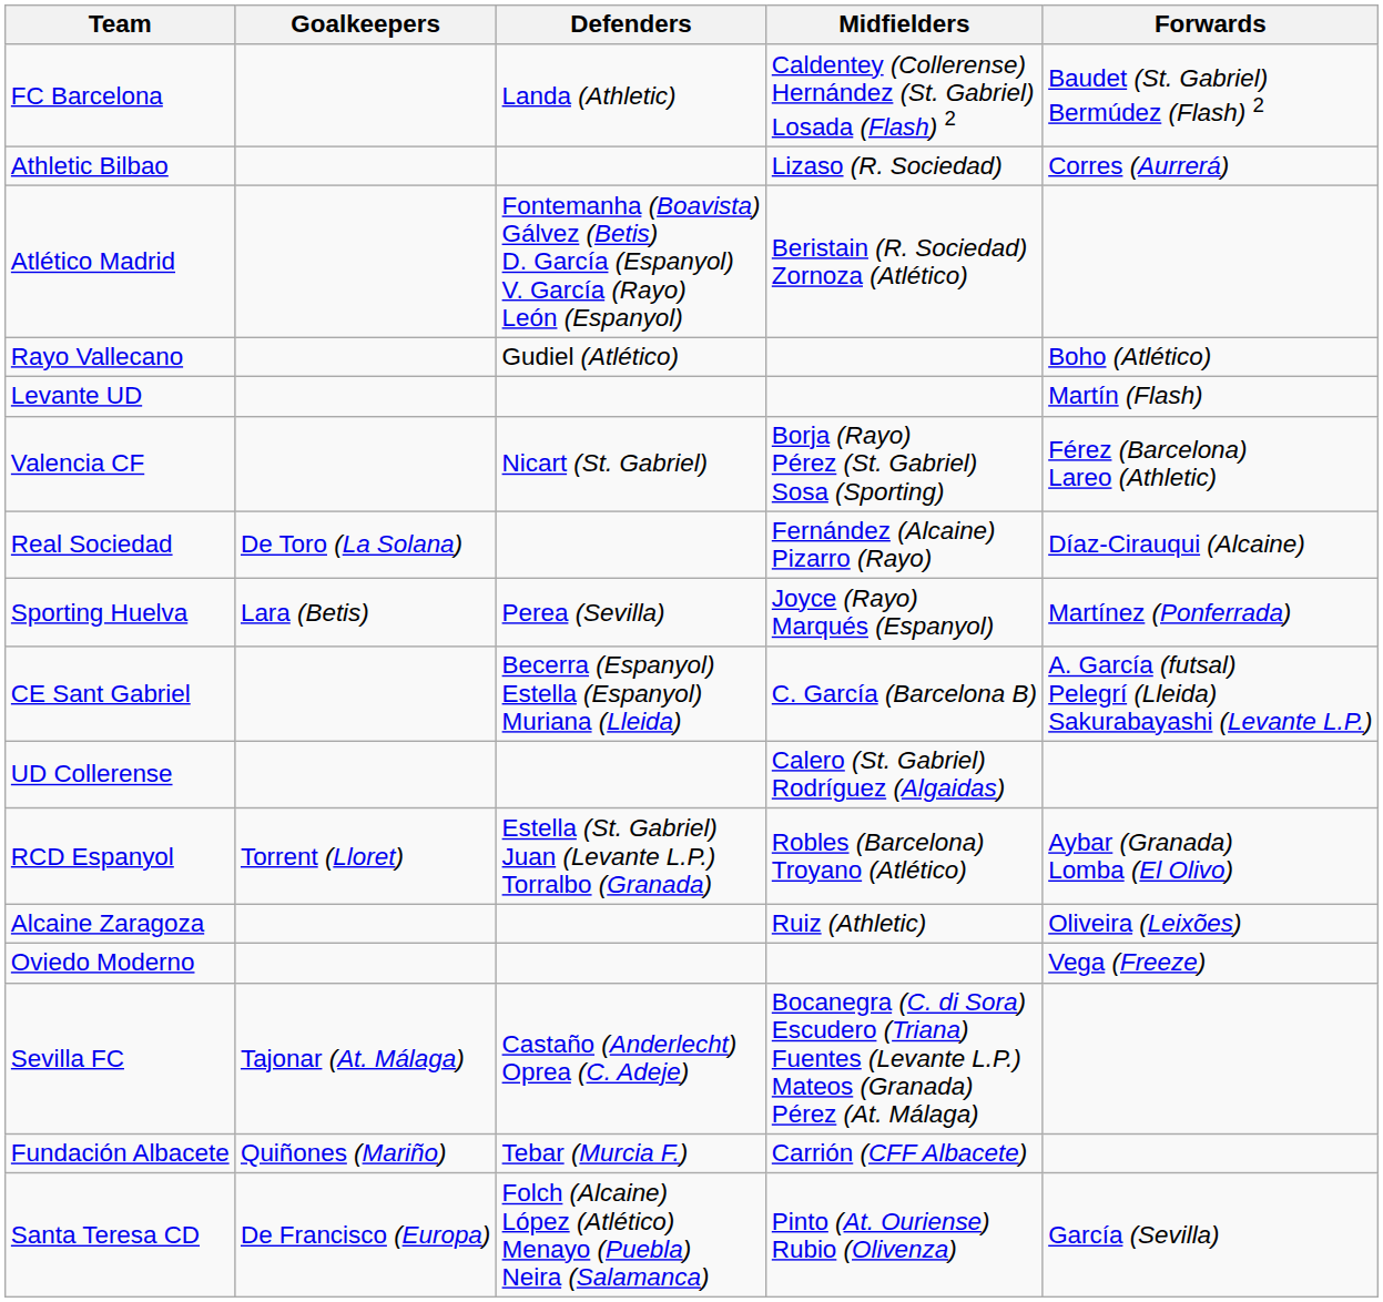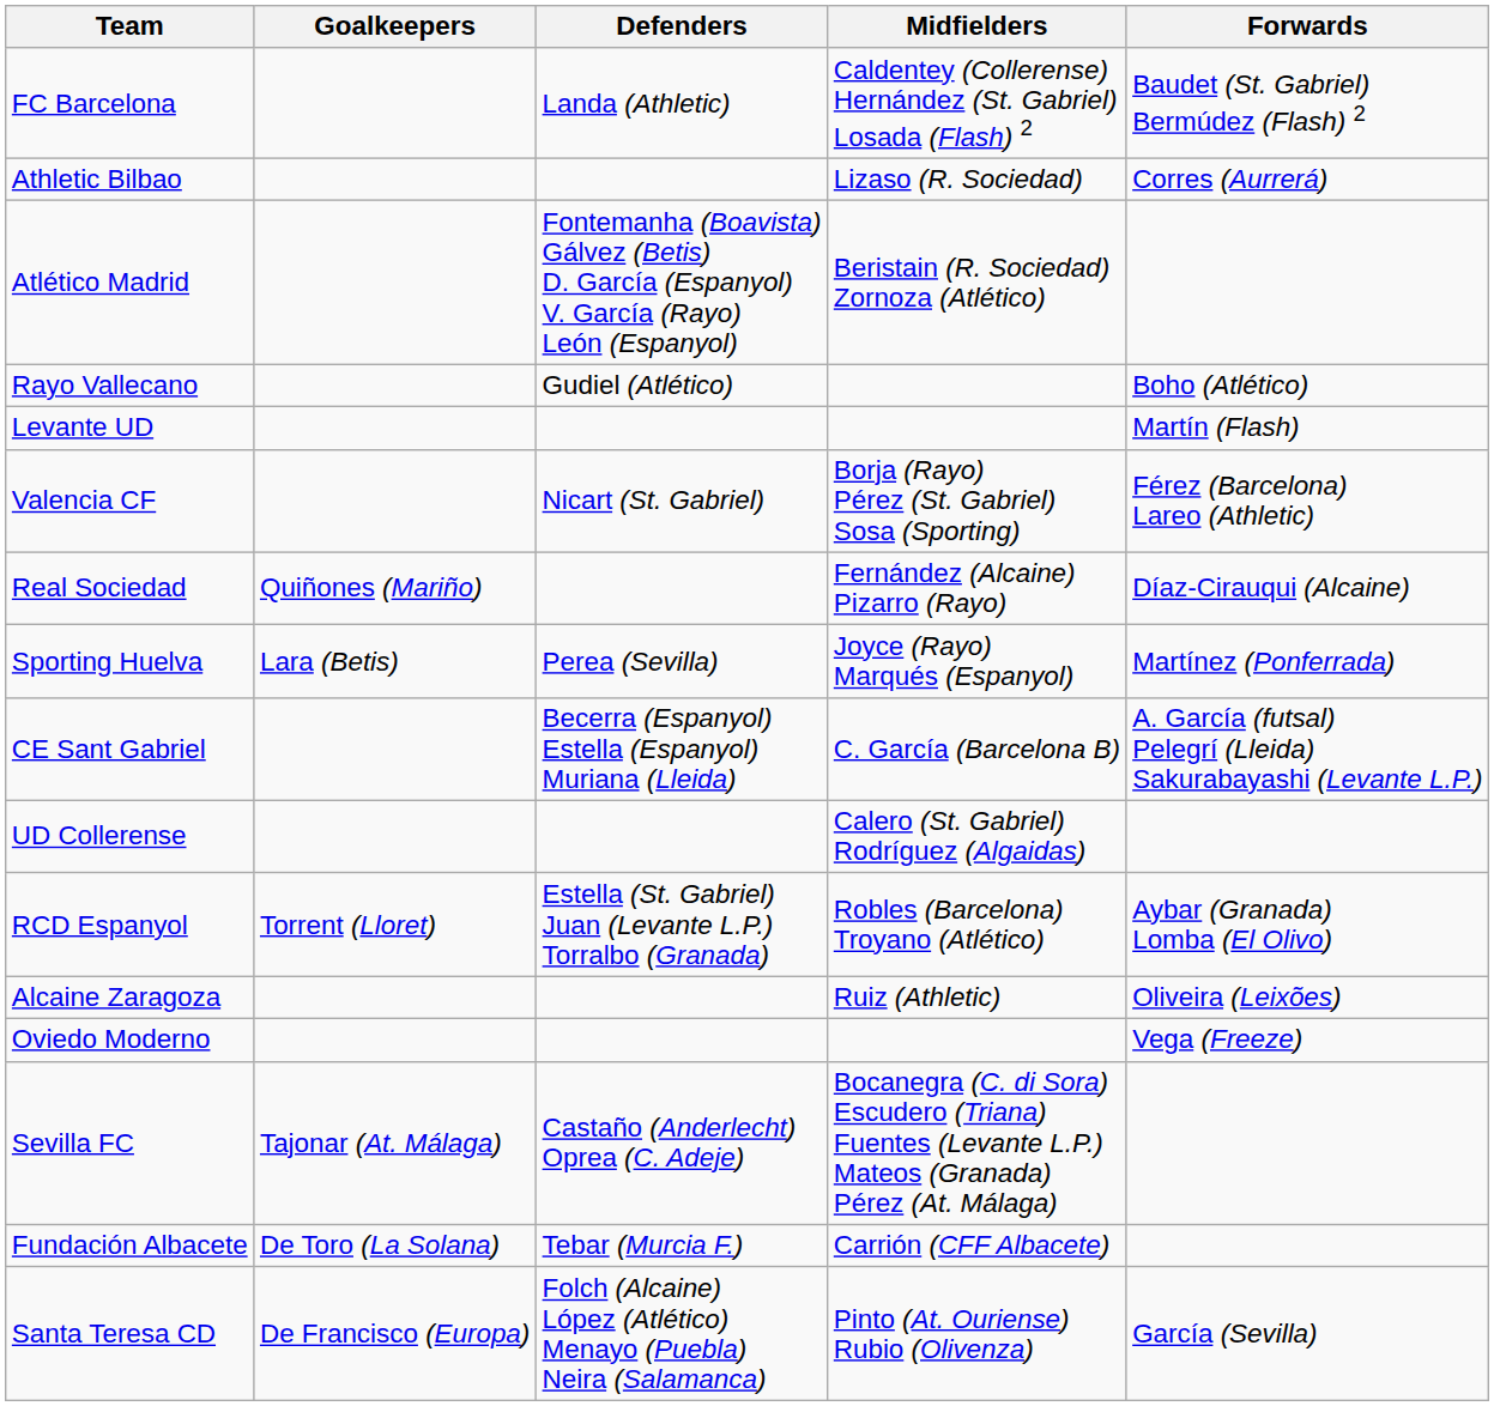 <table class="wikitable">
 <tr>
 <th>Team</th>
 <th>Goalkeepers</th>
 <th>Defenders</th>
 <th>Midfielders</th>
 <th>Forwards</th>
 </tr>
 <tr>
 <td><a href='#'>FC Barcelona</a></td>
 <td></td>
 <td><a href='#'>Landa</a> <em>(Athletic)</em></td>
 <td><a href='#'>Caldentey</a> <em>(Collerense)</em><br><a href='#'>Hernández</a> <em>(St. Gabriel)</em><br><a href='#'>Losada</a> <em>(<a href='#'>Flash</a>)</em> <sup>2</sup></td>
 <td><a href='#'>Baudet</a> <em>(St. Gabriel)</em><br><a href='#'>Bermúdez</a> <em>(Flash)</em> <sup>2</sup></td>
 </tr>
 <tr>
 <td><a href='#'>Athletic Bilbao</a></td>
 <td></td>
 <td></td>
 <td><a href='#'>Lizaso</a> <em>(R. Sociedad)</em></td>
 <td><a href='#'>Corres</a> <em>(<a href='#'>Aurrerá</a>)</em></td>
 </tr>
 <tr>
 <td><a href='#'>Atlético Madrid</a></td>
 <td></td>
 <td> <a href='#'>Fontemanha</a> <em>(<a href='#'>Boavista</a>)</em><br><a href='#'>Gálvez</a> <em>(<a href='#'>Betis</a>)</em><br><a href='#'>D. García</a> <em>(Espanyol)</em><br><a href='#'>V. García</a> <em>(Rayo)</em><br><a href='#'>León</a> <em>(Espanyol)</em></td>
 <td><a href='#'>Beristain</a> <em>(R. Sociedad)</em><br><a href='#'>Zornoza</a> <em>(Atlético)</em></td>
 <td></td>
 </tr>
 <tr>
 <td><a href='#'>Rayo Vallecano</a></td>
 <td></td>
 <td>Gudiel <em>(Atlético)</em></td>
 <td></td>
 <td> <a href='#'>Boho</a> <em>(Atlético)</em></td>
 </tr>
 <tr>
 <td><a href='#'>Levante UD</a></td>
 <td></td>
 <td></td>
 <td></td>
 <td><a href='#'>Martín</a> <em>(Flash)</em></td>
 </tr>
 <tr>
 <td><a href='#'>Valencia CF</a></td>
 <td></td>
 <td><a href='#'>Nicart</a> <em>(St. Gabriel)</em></td>
 <td><a href='#'>Borja</a> <em>(Rayo)</em><br><a href='#'>Pérez</a> <em>(St. Gabriel)</em><br><a href='#'>Sosa</a> <em>(Sporting)</em></td>
 <td><a href='#'>Férez</a> <em>(Barcelona)</em><br><a href='#'>Lareo</a> <em>(Athletic)</em></td>
 </tr>
 <tr>
 <td><a href='#'>Real Sociedad</a></td>
-<td><a href='#'>De Toro</a> <em>(<a href='#'>La Solana</a>)</em></td>
+<td><a href='#'>Quiñones</a> <em>(<a href='#'>Mariño</a>)</em></td>
 <td></td>
 <td><a href='#'>Fernández</a> <em>(Alcaine)</em><br><a href='#'>Pizarro</a> <em>(Rayo)</em></td>
 <td><a href='#'>Díaz-Cirauqui</a> <em>(Alcaine)</em></td>
 </tr>
 <tr>
 <td><a href='#'>Sporting Huelva</a></td>
 <td><a href='#'>Lara</a> <em>(Betis)</em></td>
 <td><a href='#'>Perea</a> <em>(Sevilla)</em></td>
 <td> <a href='#'>Joyce</a> <em>(Rayo)</em><br><a href='#'>Marqués</a> <em>(Espanyol)</em></td>
 <td><a href='#'>Martínez</a> <em>(<a href='#'>Ponferrada</a>)</em></td>
 </tr>
 <tr>
 <td><a href='#'>CE Sant Gabriel</a></td>
 <td></td>
 <td><a href='#'>Becerra</a> <em>(Espanyol)</em><br><a href='#'>Estella</a> <em>(Espanyol)</em><br><a href='#'>Muriana</a> <em>(<a href='#'>Lleida</a>)</em></td>
 <td><a href='#'>C. García</a> <em>(Barcelona B)</em></td>
 <td><a href='#'>A. García</a> <em>(futsal)</em><br><a href='#'>Pelegrí</a> <em>(Lleida)</em><br> <a href='#'>Sakurabayashi</a> <em>(<a href='#'>Levante L.P.</a>)</em></td>
 </tr>
 <tr>
 <td><a href='#'>UD Collerense</a></td>
 <td></td>
 <td></td>
 <td><a href='#'>Calero</a> <em>(St. Gabriel)</em><br><a href='#'>Rodríguez</a> <em>(<a href='#'>Algaidas</a>)</em></td>
 <td></td>
 </tr>
 <tr>
 <td><a href='#'>RCD Espanyol</a></td>
 <td><a href='#'>Torrent</a> <em>(<a href='#'>Lloret</a>)</em></td>
 <td><a href='#'>Estella</a> <em>(St. Gabriel)</em><br><a href='#'>Juan</a> <em>(Levante L.P.)</em><br><a href='#'>Torralbo</a> <em>(<a href='#'>Granada</a>)</em></td>
 <td> <a href='#'>Robles</a> <em>(Barcelona)</em><br><a href='#'>Troyano</a> <em>(Atlético)</em></td>
 <td><a href='#'>Aybar</a> <em>(Granada)</em><br><a href='#'>Lomba</a> <em>(<a href='#'>El Olivo</a>)</em></td>
 </tr>
 <tr>
 <td><a href='#'>Alcaine Zaragoza</a></td>
 <td></td>
 <td></td>
 <td><a href='#'>Ruiz</a> <em>(Athletic)</em></td>
 <td> <a href='#'>Oliveira</a> <em>(<a href='#'>Leixões</a>)</em></td>
 </tr>
 <tr>
 <td><a href='#'>Oviedo Moderno</a></td>
 <td></td>
 <td></td>
 <td></td>
 <td> <a href='#'>Vega</a> <em>(<a href='#'>Freeze</a>)</em></td>
 </tr>
 <tr>
 <td><a href='#'>Sevilla FC</a></td>
 <td> <a href='#'>Tajonar</a> <em>(<a href='#'>At. Málaga</a>)</em></td>
 <td><a href='#'>Castaño</a> <em>(<a href='#'>Anderlecht</a>)</em><br> <a href='#'>Oprea</a> <em>(<a href='#'>C. Adeje</a>)</em></td>
 <td><a href='#'>Bocanegra</a> <em>(<a href='#'>C. di Sora</a>)</em><br><a href='#'>Escudero</a> <em>(<a href='#'>Triana</a>)</em><br><a href='#'>Fuentes</a> <em>(Levante L.P.)</em><br><a href='#'>Mateos</a> <em>(Granada)</em><br><a href='#'>Pérez</a> <em>(At. Málaga)</em></td>
 <td></td>
 </tr>
 <tr>
 <td><a href='#'>Fundación Albacete</a></td>
-<td><a href='#'>Quiñones</a> <em>(<a href='#'>Mariño</a>)</em></td>
+<td><a href='#'>De Toro</a> <em>(<a href='#'>La Solana</a>)</em></td>
 <td><a href='#'>Tebar</a> <em>(<a href='#'>Murcia F.</a>)</em></td>
 <td><a href='#'>Carrión</a> <em>(<a href='#'>CFF Albacete</a>)</em></td>
 <td></td>
 </tr>
 <tr>
 <td><a href='#'>Santa Teresa CD</a></td>
 <td><a href='#'>De Francisco</a> <em>(<a href='#'>Europa</a>)</em></td>
 <td><a href='#'>Folch</a> <em>(Alcaine)</em><br><a href='#'>López</a> <em>(Atlético)</em><br><a href='#'>Menayo</a> <em>(<a href='#'>Puebla</a>)</em><br><a href='#'>Neira</a> <em>(<a href='#'>Salamanca</a>)</em></td>
 <td> <a href='#'>Pinto</a> <em>(<a href='#'>At. Ouriense</a>)</em><br><a href='#'>Rubio</a> <em>(<a href='#'>Olivenza</a>)</em></td>
 <td><a href='#'>García</a> <em>(Sevilla)</em></td>
 </tr>
 <tr>
 </tr>
 </table>
